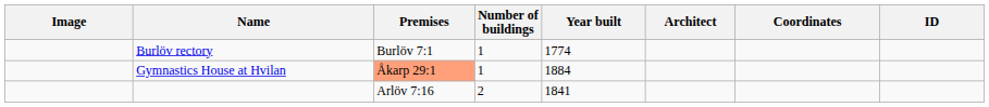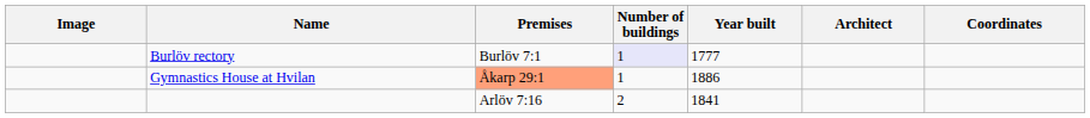 <table class="wikitable" width="95%">
 <tr>
 <th width="150">Image</th>
 <th>Name</th>
 <th>Premises</th>
 <th width="75">Number of<br>buildings</th>
 <th width="120">Year built</th>
 <th>Architect</th>
 <th width="170">Coordinates</th>
-<th width="120">ID</th>
 </tr>
 <tr>
 <td></td>
 <td><a href='#'>Burlöv rectory</a></td>
 <td>Burlöv 7:1</td>
-<td>1</td>
-<td>1774</td>
-<td></td>
+<td style="background: lavender;">1</td>
+<td>1777</td>
 <td></td>
 <td></td>
 </tr>
 <tr>
 <td></td>
 <td><a href='#'>Gymnastics House at Hvilan</a></td>
 <td style="background: lightsalmon;">Åkarp 29:1</td>
 <td>1</td>
-<td>1884</td>
-<td></td>
+<td>1886</td>
 <td></td>
 <td></td>
 </tr>
 <tr>
 <td></td>
 <td></td>
 <td>Arlöv 7:16</td>
 <td>2</td>
 <td>1841</td>
 <td></td>
 <td></td>
-<td></td>
 </tr>
 </table>
